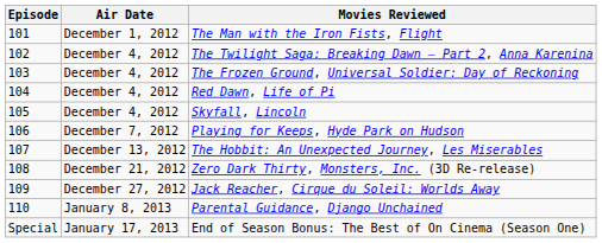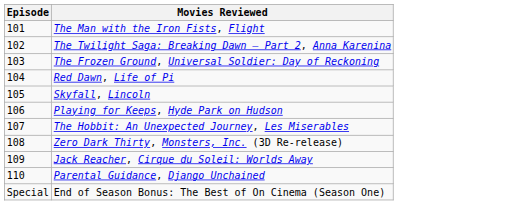 <table class="wikitable">
 <tr>
 <th>Episode</th>
-<th>Air Date</th>
 <th>Movies Reviewed</th>
 </tr>
 <tr>
 <td>101</td>
-<td>December 1, 2012</td>
 <td><em><a href='#'>The Man with the Iron Fists</a></em>, <em><a href='#'>Flight</a></em></td>
 </tr>
 <tr>
 <td>102</td>
-<td>December 4, 2012</td>
 <td><em><a href='#'>The Twilight Saga: Breaking Dawn – Part 2</a></em>, <em><a href='#'>Anna Karenina</a></em></td>
 </tr>
 <tr>
 <td>103</td>
-<td>December 4, 2012</td>
 <td><em><a href='#'>The Frozen Ground</a></em>, <em><a href='#'>Universal Soldier: Day of Reckoning</a></em></td>
 </tr>
 <tr>
 <td>104</td>
-<td>December 4, 2012</td>
 <td><em><a href='#'>Red Dawn</a></em>, <em><a href='#'>Life of Pi</a></em></td>
 </tr>
 <tr>
 <td>105</td>
-<td>December 4, 2012</td>
 <td><em><a href='#'>Skyfall</a></em>, <em><a href='#'>Lincoln</a></em></td>
 </tr>
 <tr>
 <td>106</td>
-<td>December 7, 2012</td>
 <td><em><a href='#'>Playing for Keeps</a></em>, <em><a href='#'>Hyde Park on Hudson</a></em></td>
 </tr>
 <tr>
 <td>107</td>
-<td>December 13, 2012</td>
 <td><em><a href='#'>The Hobbit: An Unexpected Journey</a></em>, <em><a href='#'>Les Miserables</a></em></td>
 </tr>
 <tr>
 <td>108</td>
-<td>December 21, 2012</td>
 <td><em><a href='#'>Zero Dark Thirty</a></em>, <em><a href='#'>Monsters, Inc.</a></em> (3D Re-release)</td>
 </tr>
 <tr>
 <td>109</td>
-<td>December 27, 2012</td>
 <td><em><a href='#'>Jack Reacher</a></em>, <em><a href='#'>Cirque du Soleil: Worlds Away</a></em></td>
 </tr>
 <tr>
 <td>110</td>
-<td>January 8, 2013</td>
 <td><em><a href='#'>Parental Guidance</a></em>, <em><a href='#'>Django Unchained</a></em></td>
 </tr>
 <tr>
 <td>Special</td>
-<td>January 17, 2013</td>
 <td>End of Season Bonus: The Best of On Cinema (Season One)</td>
 </tr>
 </table>
